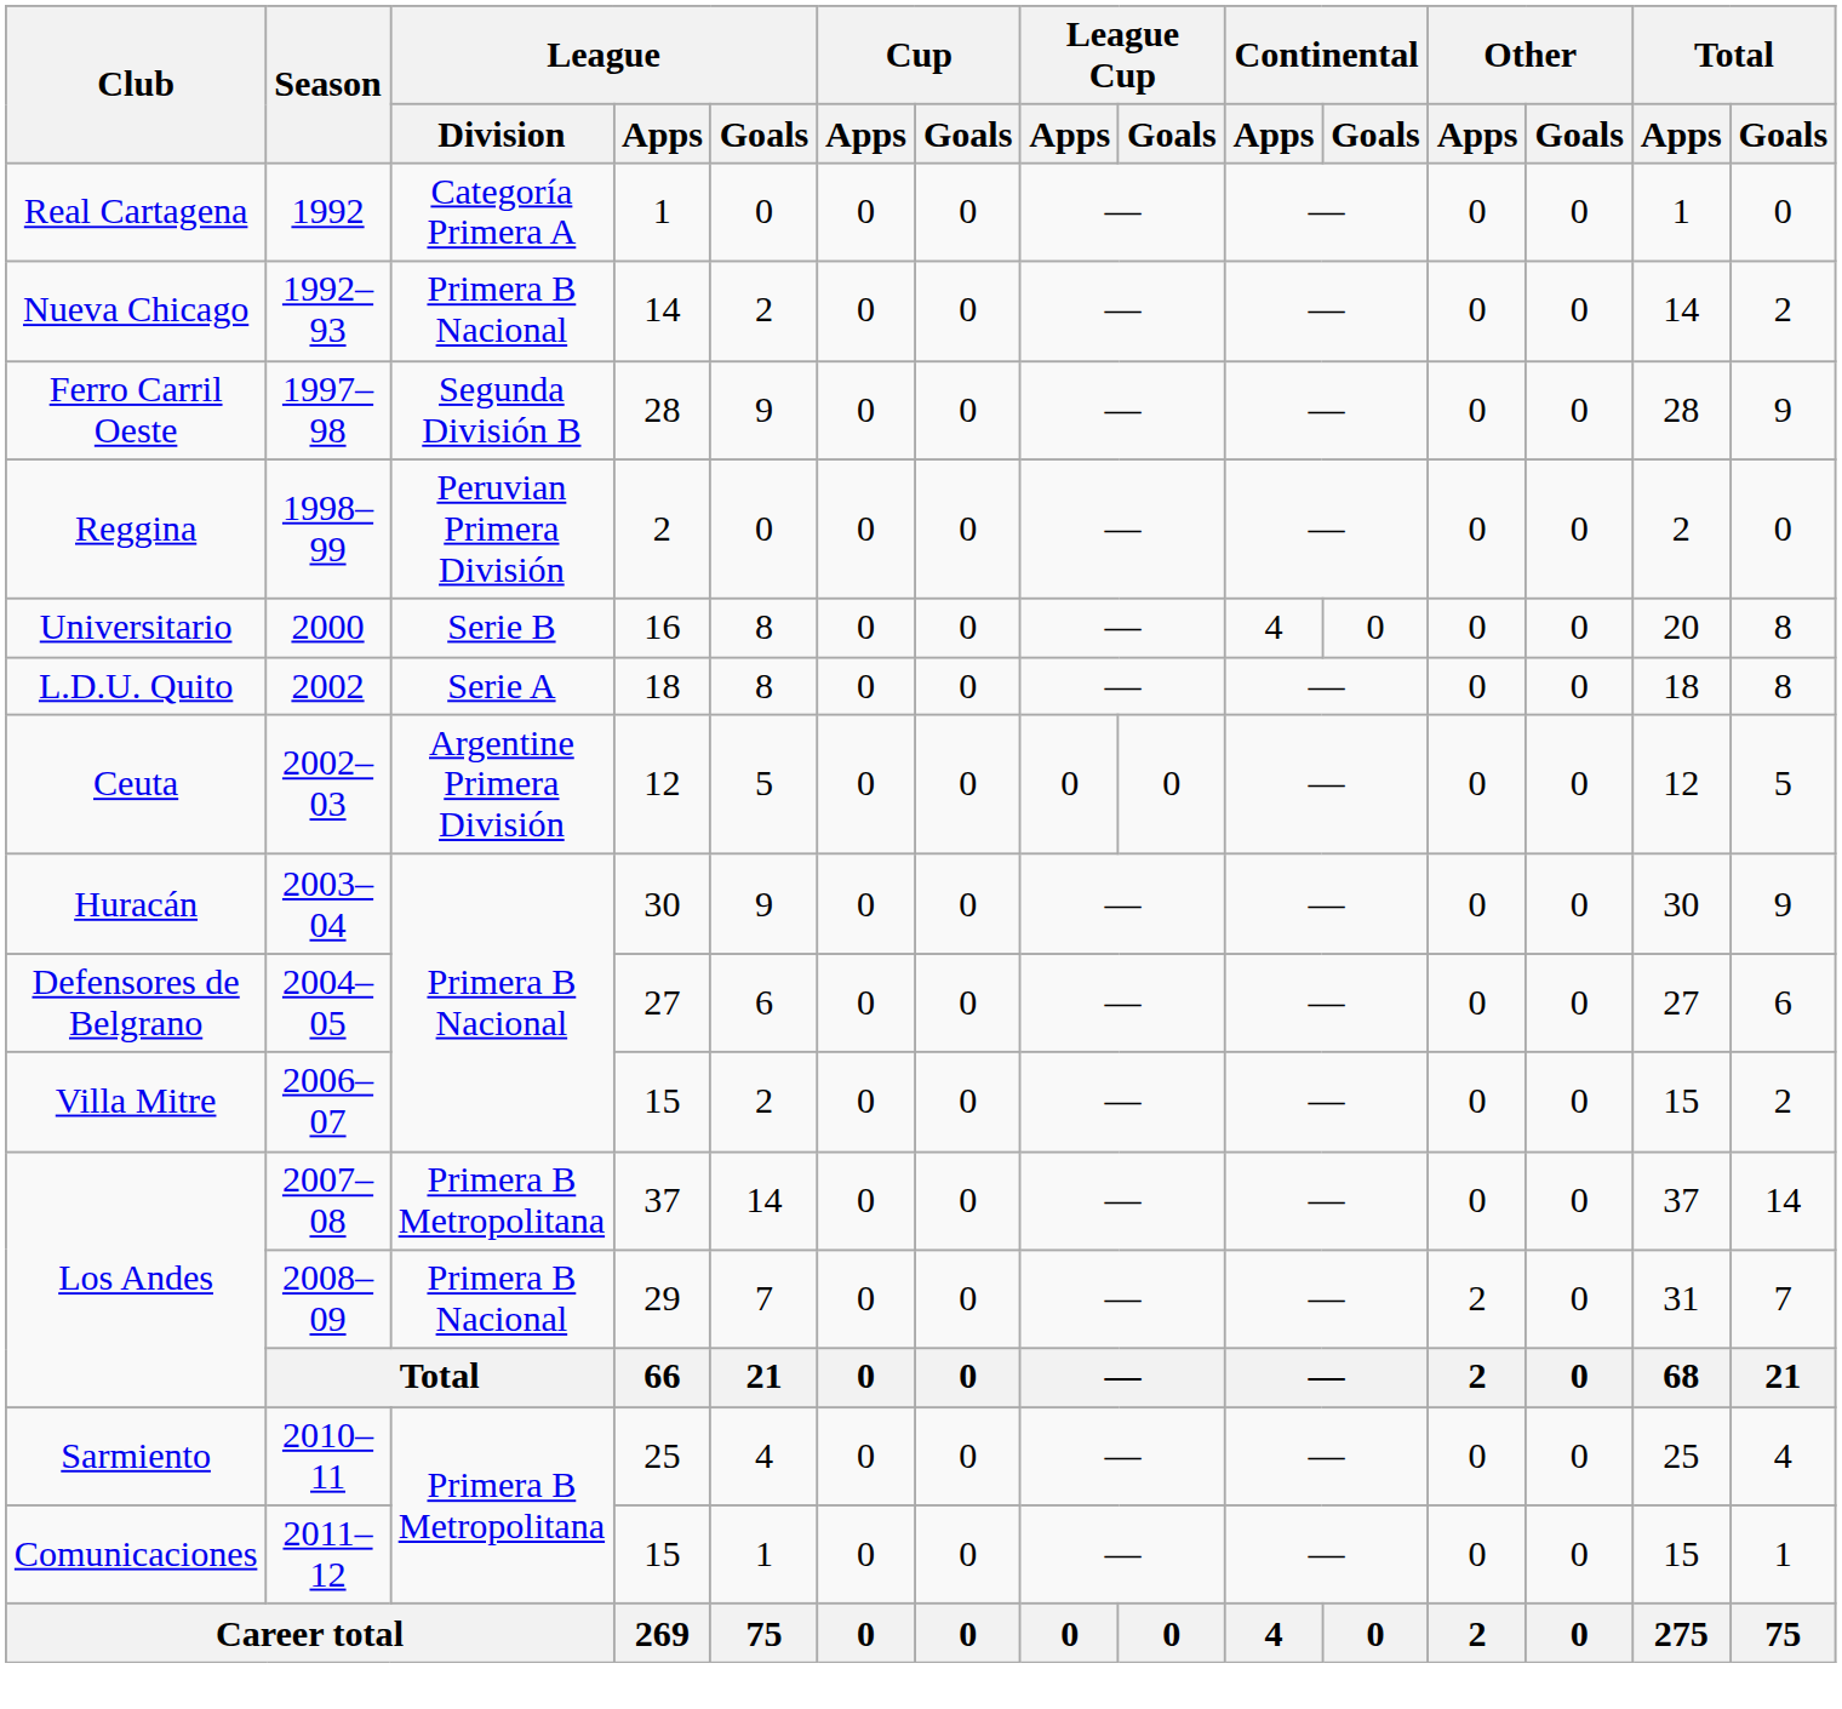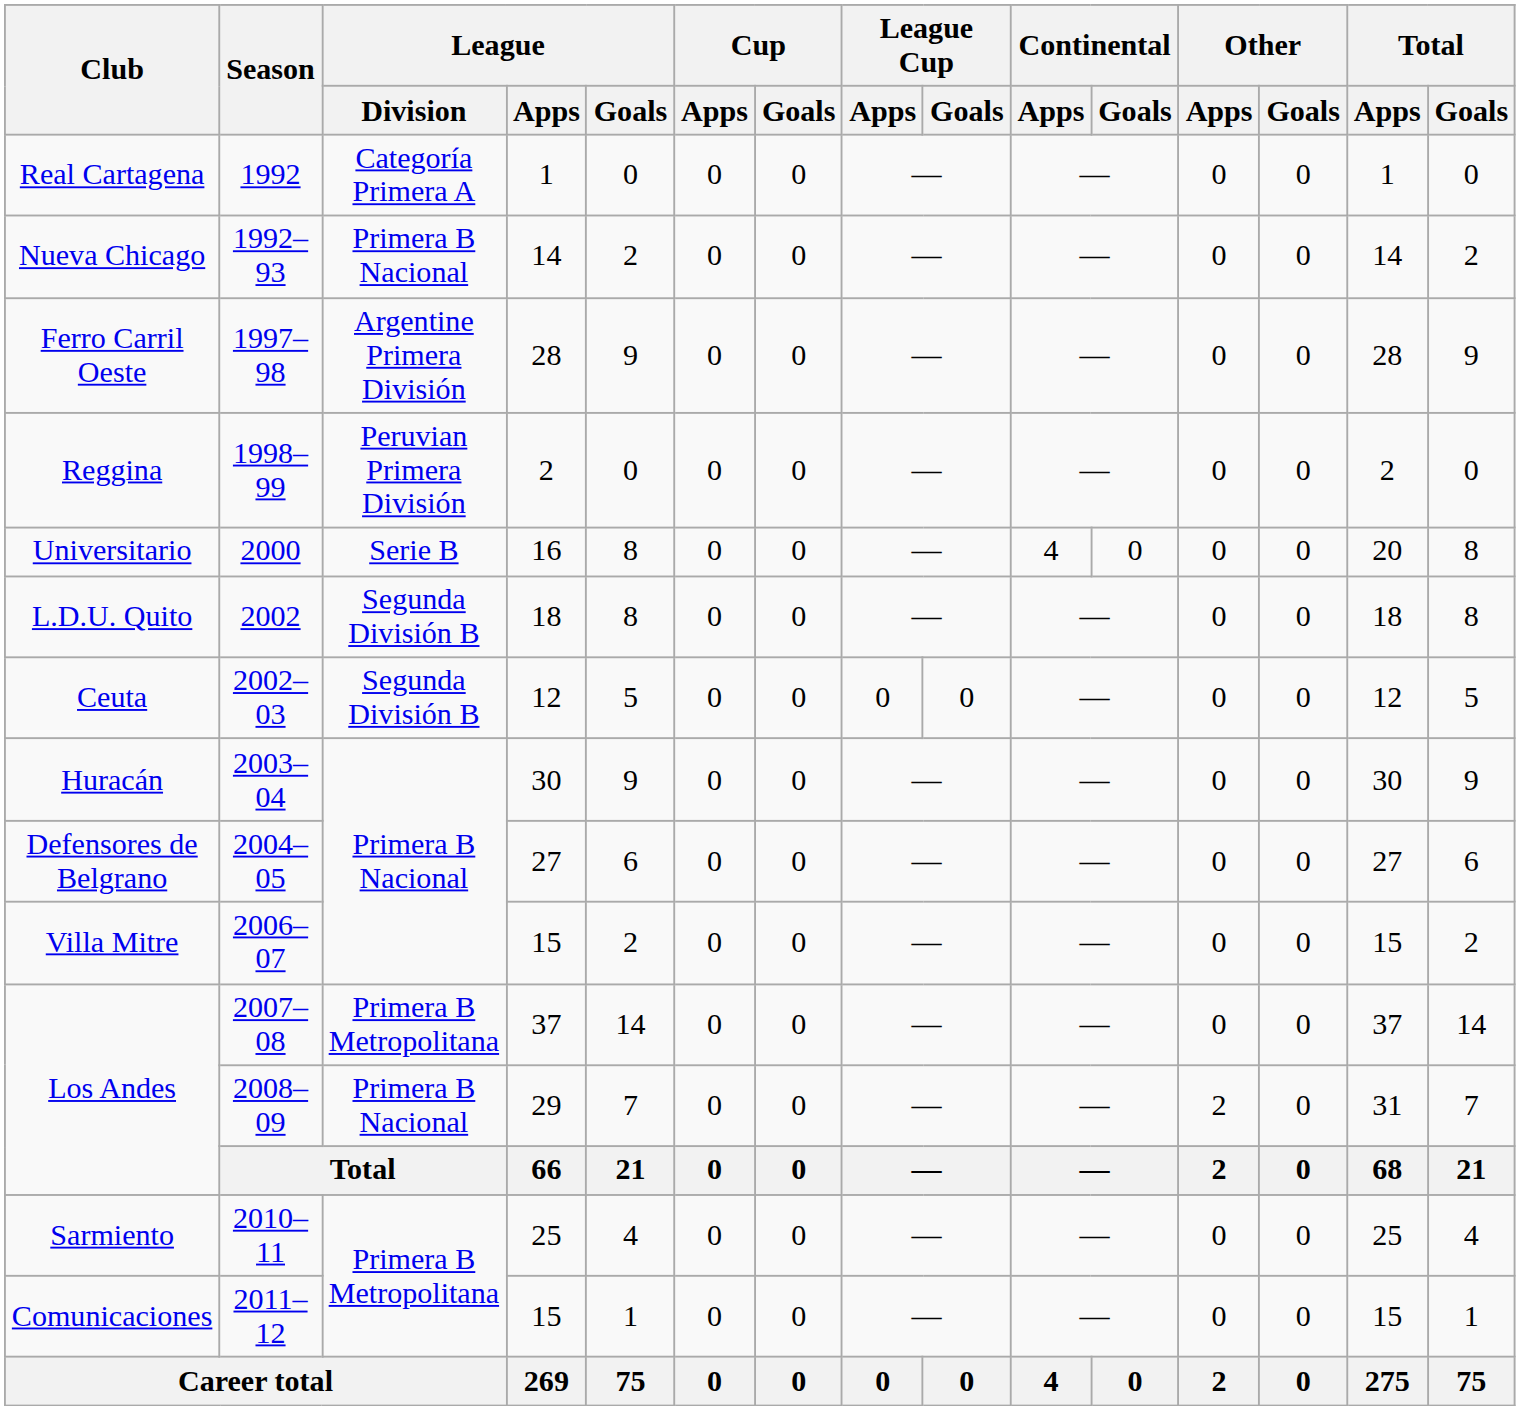 <table class="wikitable" style="text-align:center">
 <tr>
 <th rowspan="2">Club</th>
 <th rowspan="2">Season</th>
 <th colspan="3">League</th>
 <th colspan="2">Cup</th>
 <th colspan="2">League Cup</th>
 <th colspan="2">Continental</th>
 <th colspan="2">Other</th>
 <th colspan="2">Total</th>
 </tr>
 <tr>
 <th>Division</th>
 <th>Apps</th>
 <th>Goals</th>
 <th>Apps</th>
 <th>Goals</th>
 <th>Apps</th>
 <th>Goals</th>
 <th>Apps</th>
 <th>Goals</th>
 <th>Apps</th>
 <th>Goals</th>
 <th>Apps</th>
 <th>Goals</th>
 </tr>
 <tr>
 <td rowspan="1"><a href='#'>Real Cartagena</a></td>
 <td><a href='#'>1992</a></td>
 <td rowspan="1"><a href='#'>Categoría Primera A</a></td>
 <td>1</td>
 <td>0</td>
 <td>0</td>
 <td>0</td>
 <td colspan="2">—</td>
 <td colspan="2">—</td>
 <td>0</td>
 <td>0</td>
 <td>1</td>
 <td>0</td>
 </tr>
 <tr>
 <td rowspan="1"><a href='#'>Nueva Chicago</a></td>
 <td><a href='#'>1992–93</a></td>
 <td rowspan="1"><a href='#'>Primera B Nacional</a></td>
 <td>14</td>
 <td>2</td>
 <td>0</td>
 <td>0</td>
 <td colspan="2">—</td>
 <td colspan="2">—</td>
 <td>0</td>
 <td>0</td>
 <td>14</td>
 <td>2</td>
 </tr>
 <tr>
 <td rowspan="1"><a href='#'>Ferro Carril Oeste</a></td>
 <td><a href='#'>1997–98</a></td>
-<td rowspan="1"><a href='#'>Segunda División B</a></td>
+<td rowspan="1"><a href='#'>Argentine Primera División</a></td>
 <td>28</td>
 <td>9</td>
 <td>0</td>
 <td>0</td>
 <td colspan="2">—</td>
 <td colspan="2">—</td>
 <td>0</td>
 <td>0</td>
 <td>28</td>
 <td>9</td>
 </tr>
 <tr>
 <td rowspan="1"><a href='#'>Reggina</a></td>
 <td><a href='#'>1998–99</a></td>
 <td rowspan="1"><a href='#'>Peruvian Primera División</a></td>
 <td>2</td>
 <td>0</td>
 <td>0</td>
 <td>0</td>
 <td colspan="2">—</td>
 <td colspan="2">—</td>
 <td>0</td>
 <td>0</td>
 <td>2</td>
 <td>0</td>
 </tr>
 <tr>
 <td rowspan="1"><a href='#'>Universitario</a></td>
 <td><a href='#'>2000</a></td>
 <td rowspan="1"><a href='#'>Serie B</a></td>
 <td>16</td>
 <td>8</td>
 <td>0</td>
 <td>0</td>
 <td colspan="2">—</td>
 <td>4</td>
 <td>0</td>
 <td>0</td>
 <td>0</td>
 <td>20</td>
 <td>8</td>
 </tr>
 <tr>
 <td rowspan="1"><a href='#'>L.D.U. Quito</a></td>
 <td><a href='#'>2002</a></td>
-<td rowspan="1"><a href='#'>Serie A</a></td>
+<td rowspan="1"><a href='#'>Segunda División B</a></td>
 <td>18</td>
 <td>8</td>
 <td>0</td>
 <td>0</td>
 <td colspan="2">—</td>
 <td colspan="2">—</td>
 <td>0</td>
 <td>0</td>
 <td>18</td>
 <td>8</td>
 </tr>
 <tr>
 <td rowspan="1"><a href='#'>Ceuta</a></td>
 <td><a href='#'>2002–03</a></td>
-<td rowspan="1"><a href='#'>Argentine Primera División</a></td>
+<td rowspan="1"><a href='#'>Segunda División B</a></td>
 <td>12</td>
 <td>5</td>
 <td>0</td>
 <td>0</td>
 <td>0</td>
 <td>0</td>
 <td colspan="2">—</td>
 <td>0</td>
 <td>0</td>
 <td>12</td>
 <td>5</td>
 </tr>
 <tr>
 <td rowspan="1"><a href='#'>Huracán</a></td>
 <td><a href='#'>2003–04</a></td>
 <td rowspan="3"><a href='#'>Primera B Nacional</a></td>
 <td>30</td>
 <td>9</td>
 <td>0</td>
 <td>0</td>
 <td colspan="2">—</td>
 <td colspan="2">—</td>
 <td>0</td>
 <td>0</td>
 <td>30</td>
 <td>9</td>
 </tr>
 <tr>
 <td rowspan="1"><a href='#'>Defensores de Belgrano</a></td>
 <td><a href='#'>2004–05</a></td>
 <td>27</td>
 <td>6</td>
 <td>0</td>
 <td>0</td>
 <td colspan="2">—</td>
 <td colspan="2">—</td>
 <td>0</td>
 <td>0</td>
 <td>27</td>
 <td>6</td>
 </tr>
 <tr>
 <td rowspan="1"><a href='#'>Villa Mitre</a></td>
 <td><a href='#'>2006–07</a></td>
 <td>15</td>
 <td>2</td>
 <td>0</td>
 <td>0</td>
 <td colspan="2">—</td>
 <td colspan="2">—</td>
 <td>0</td>
 <td>0</td>
 <td>15</td>
 <td>2</td>
 </tr>
 <tr>
 <td rowspan="3"><a href='#'>Los Andes</a></td>
 <td><a href='#'>2007–08</a></td>
 <td rowspan="1"><a href='#'>Primera B Metropolitana</a></td>
 <td>37</td>
 <td>14</td>
 <td>0</td>
 <td>0</td>
 <td colspan="2">—</td>
 <td colspan="2">—</td>
 <td>0</td>
 <td>0</td>
 <td>37</td>
 <td>14</td>
 </tr>
 <tr>
 <td><a href='#'>2008–09</a></td>
 <td rowspan="1"><a href='#'>Primera B Nacional</a></td>
 <td>29</td>
 <td>7</td>
 <td>0</td>
 <td>0</td>
 <td colspan="2">—</td>
 <td colspan="2">—</td>
 <td>2</td>
 <td>0</td>
 <td>31</td>
 <td>7</td>
 </tr>
 <tr>
 <th colspan="2">Total</th>
 <th>66</th>
 <th>21</th>
 <th>0</th>
 <th>0</th>
 <th colspan="2">—</th>
 <th colspan="2">—</th>
 <th>2</th>
 <th>0</th>
 <th>68</th>
 <th>21</th>
 </tr>
 <tr>
 <td rowspan="1"><a href='#'>Sarmiento</a></td>
 <td><a href='#'>2010–11</a></td>
 <td rowspan="2"><a href='#'>Primera B Metropolitana</a></td>
 <td>25</td>
 <td>4</td>
 <td>0</td>
 <td>0</td>
 <td colspan="2">—</td>
 <td colspan="2">—</td>
 <td>0</td>
 <td>0</td>
 <td>25</td>
 <td>4</td>
 </tr>
 <tr>
 <td rowspan="1"><a href='#'>Comunicaciones</a></td>
 <td><a href='#'>2011–12</a></td>
 <td>15</td>
 <td>1</td>
 <td>0</td>
 <td>0</td>
 <td colspan="2">—</td>
 <td colspan="2">—</td>
 <td>0</td>
 <td>0</td>
 <td>15</td>
 <td>1</td>
 </tr>
 <tr>
 <th colspan="3">Career total</th>
 <th>269</th>
 <th>75</th>
 <th>0</th>
 <th>0</th>
 <th>0</th>
 <th>0</th>
 <th>4</th>
 <th>0</th>
 <th>2</th>
 <th>0</th>
 <th>275</th>
 <th>75</th>
 </tr>
 </table>
